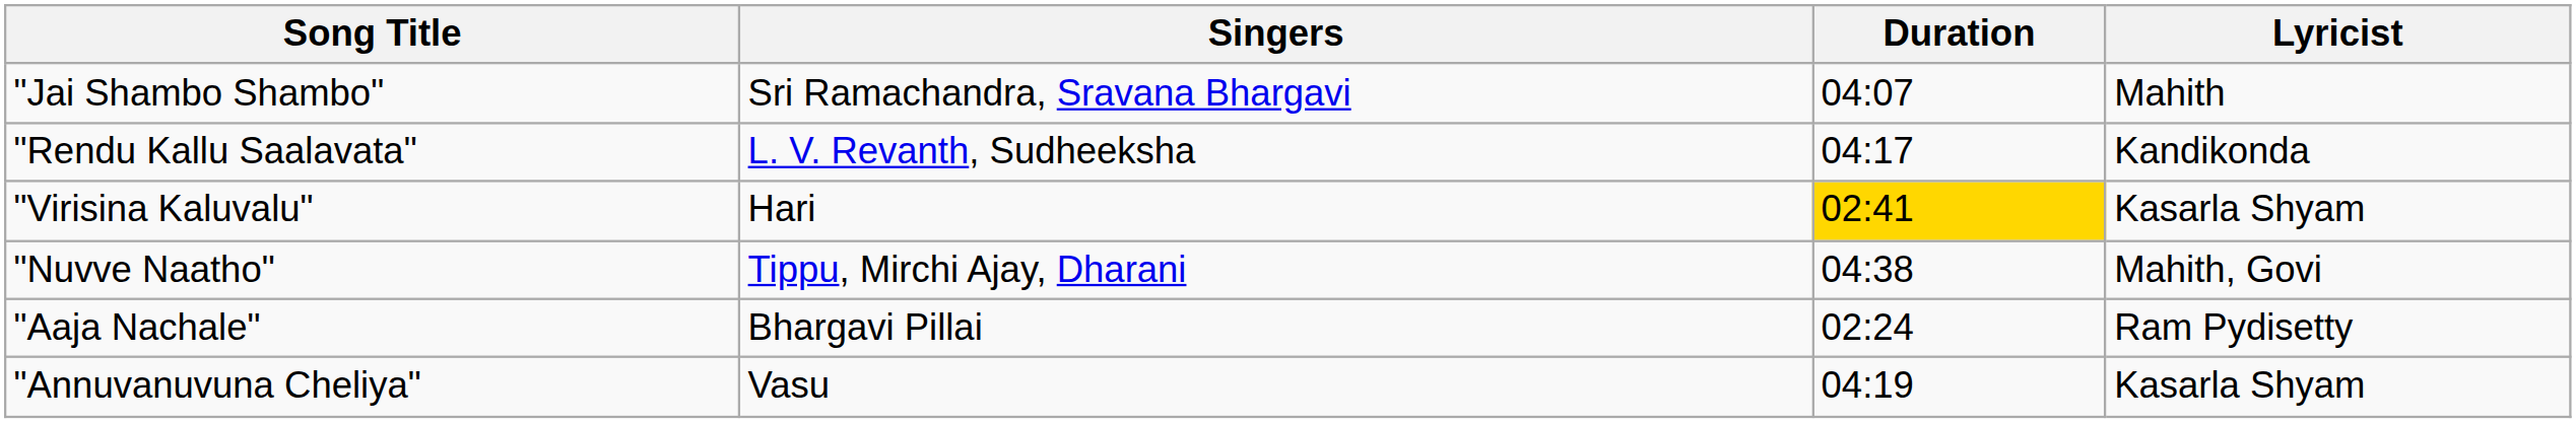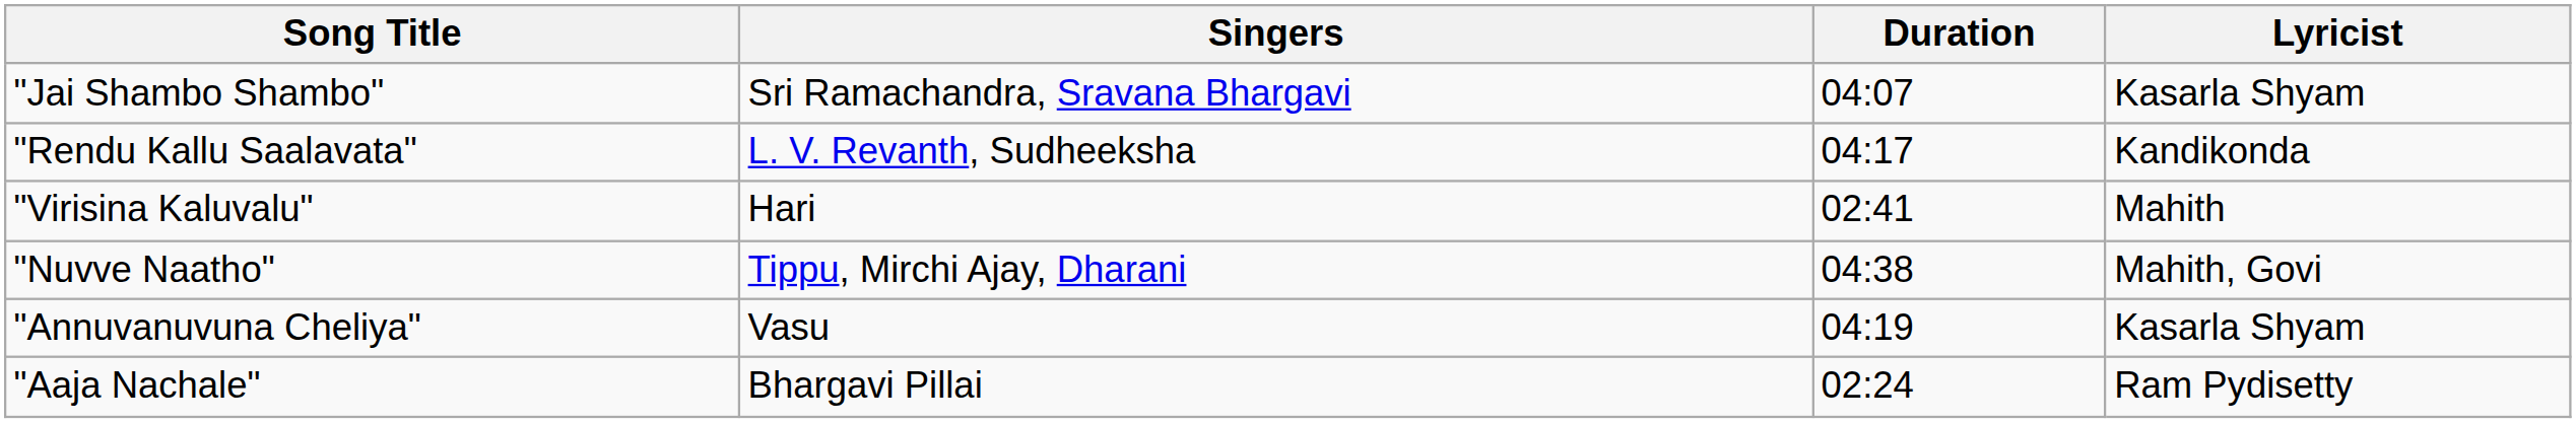 <table class="wikitable" style="width:70%;">
 <tr>
 <th>Song Title</th>
 <th>Singers</th>
 <th>Duration</th>
 <th>Lyricist</th>
 </tr>
 <tr>
 <td>"Jai Shambo Shambo"</td>
 <td>Sri Ramachandra, <a href='#'>Sravana Bhargavi</a></td>
 <td>04:07</td>
-<td>Mahith</td>
+<td>Kasarla Shyam</td>
 </tr>
 <tr>
 <td>"Rendu Kallu Saalavata"</td>
 <td><a href='#'>L. V. Revanth</a>, Sudheeksha</td>
 <td>04:17</td>
 <td>Kandikonda</td>
 </tr>
 <tr>
 <td>"Virisina Kaluvalu"</td>
 <td>Hari</td>
-<td style="background: gold;">02:41</td>
-<td>Kasarla Shyam</td>
+<td>02:41</td>
+<td>Mahith</td>
 </tr>
 <tr>
 <td>"Nuvve Naatho"</td>
 <td><a href='#'>Tippu</a>, Mirchi Ajay, <a href='#'>Dharani</a></td>
 <td>04:38</td>
 <td>Mahith, Govi</td>
 </tr>
 <tr>
+<td>"Annuvanuvuna Cheliya"</td>
+<td>Vasu</td>
+<td>04:19</td>
+<td>Kasarla Shyam</td>
+</tr>
+<tr>
 <td>"Aaja Nachale"</td>
 <td>Bhargavi Pillai</td>
 <td>02:24</td>
 <td>Ram Pydisetty</td>
 </tr>
-<tr>
-<td>"Annuvanuvuna Cheliya"</td>
-<td>Vasu</td>
-<td>04:19</td>
-<td>Kasarla Shyam</td>
-</tr>
 </table>
